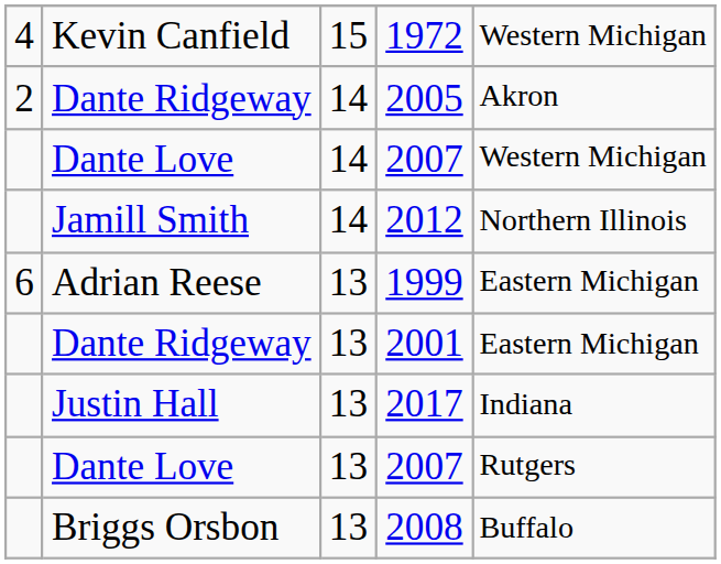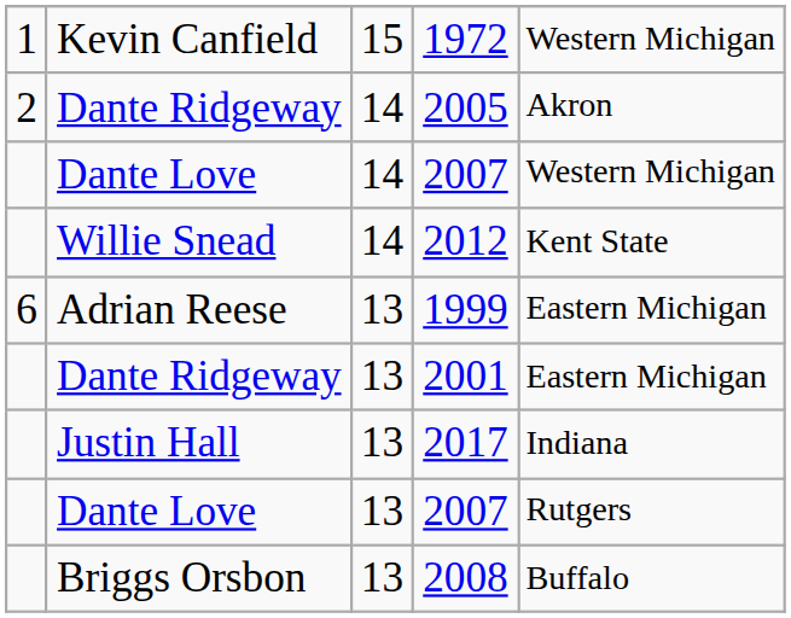 <table class="wikitable">
 <tr>
 </tr>
 <tr>
-<td>4</td>
+<td>1</td>
 <td>Kevin Canfield</td>
 <td>15</td>
 <td><a href='#'>1972</a></td>
 <td style="font-size:80%;">Western Michigan</td>
 </tr>
 <tr>
 <td>2</td>
 <td><a href='#'>Dante Ridgeway</a></td>
 <td>14</td>
 <td><a href='#'>2005</a></td>
 <td style="font-size:80%;">Akron</td>
 </tr>
 <tr>
 <td></td>
 <td><a href='#'>Dante Love</a></td>
 <td>14</td>
 <td><a href='#'>2007</a></td>
 <td style="font-size:80%;">Western Michigan</td>
 </tr>
 <tr>
 <td></td>
-<td><a href='#'>Jamill Smith</a></td>
+<td><a href='#'>Willie Snead</a></td>
 <td>14</td>
 <td><a href='#'>2012</a></td>
-<td style="font-size:80%;">Northern Illinois</td>
+<td style="font-size:80%;">Kent State</td>
 </tr>
 <tr>
 <td>6</td>
 <td>Adrian Reese</td>
 <td>13</td>
 <td><a href='#'>1999</a></td>
 <td style="font-size:80%;">Eastern Michigan</td>
 </tr>
 <tr>
 <td></td>
 <td><a href='#'>Dante Ridgeway</a></td>
 <td>13</td>
 <td><a href='#'>2001</a></td>
 <td style="font-size:80%;">Eastern Michigan</td>
 </tr>
 <tr>
 <td></td>
 <td><a href='#'>Justin Hall</a></td>
 <td>13</td>
 <td><a href='#'>2017</a></td>
 <td style="font-size:80%;">Indiana</td>
 </tr>
 <tr>
 <td></td>
 <td><a href='#'>Dante Love</a></td>
 <td>13</td>
 <td><a href='#'>2007</a></td>
 <td style="font-size:80%;">Rutgers</td>
 </tr>
 <tr>
 <td></td>
 <td>Briggs Orsbon</td>
 <td>13</td>
 <td><a href='#'>2008</a></td>
 <td style="font-size:80%;">Buffalo</td>
 </tr>
 </table>
